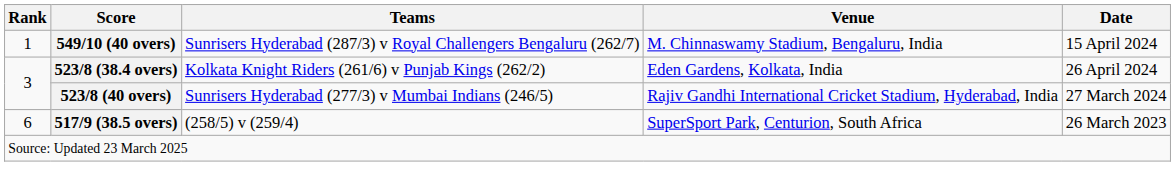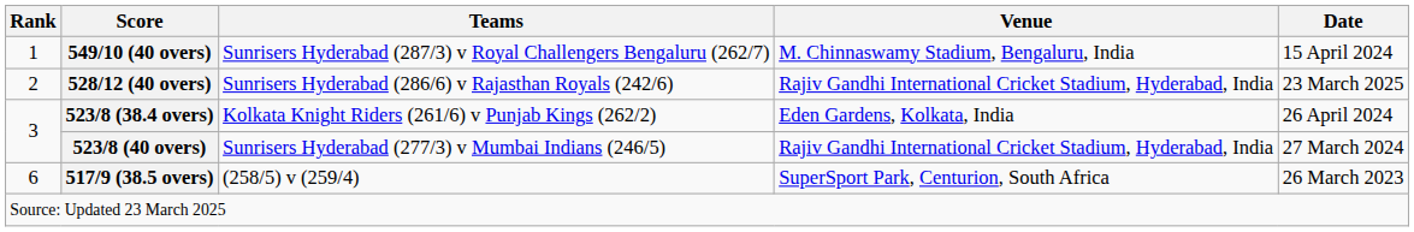 <table class="wikitable sortable">
 <tr>
 <th>Rank</th>
 <th>Score</th>
 <th>Teams</th>
 <th>Venue</th>
 <th>Date</th>
 </tr>
 <tr>
 <td align=center>1</td>
 <th>549/10 (40 overs)</th>
 <td> <a href='#'>Sunrisers Hyderabad</a> (287/3) v  <a href='#'>Royal Challengers Bengaluru</a> (262/7)</td>
 <td><a href='#'>M. Chinnaswamy Stadium</a>, <a href='#'>Bengaluru</a>, India</td>
 <td>15 April 2024</td>
+</tr>
+<tr>
+<td align=center>2</td>
+<th>528/12 (40 overs)</th>
+<td> <a href='#'>Sunrisers Hyderabad</a> (286/6) v  <a href='#'>Rajasthan Royals</a> (242/6)</td>
+<td><a href='#'>Rajiv Gandhi International Cricket Stadium</a>, <a href='#'>Hyderabad</a>, India</td>
+<td>23 March 2025</td>
 </tr>
 <tr>
 <td rowspan="2" align="center">3</td>
 <th>523/8 (38.4 overs)</th>
 <td> <a href='#'>Kolkata Knight Riders</a> (261/6) v  <a href='#'>Punjab Kings</a> (262/2)</td>
 <td><a href='#'>Eden Gardens</a>, <a href='#'>Kolkata</a>, India</td>
 <td>26 April 2024</td>
 </tr>
 <tr>
 <th>523/8 (40 overs)</th>
 <td> <a href='#'>Sunrisers Hyderabad</a> (277/3) v  <a href='#'>Mumbai Indians</a> (246/5)</td>
 <td><a href='#'>Rajiv Gandhi International Cricket Stadium</a>, <a href='#'>Hyderabad</a>, India</td>
 <td>27 March 2024</td>
 </tr>
 <tr>
 <td align=center>6</td>
 <th>517/9 (38.5 overs)</th>
 <td> (258/5) v  (259/4)</td>
 <td><a href='#'>SuperSport Park</a>, <a href='#'>Centurion</a>, South Africa</td>
 <td>26 March 2023</td>
 </tr>
 <tr>
 <td colspan="5"><small>Source:  Updated 23 March 2025</small></td>
 </tr>
 </table>
